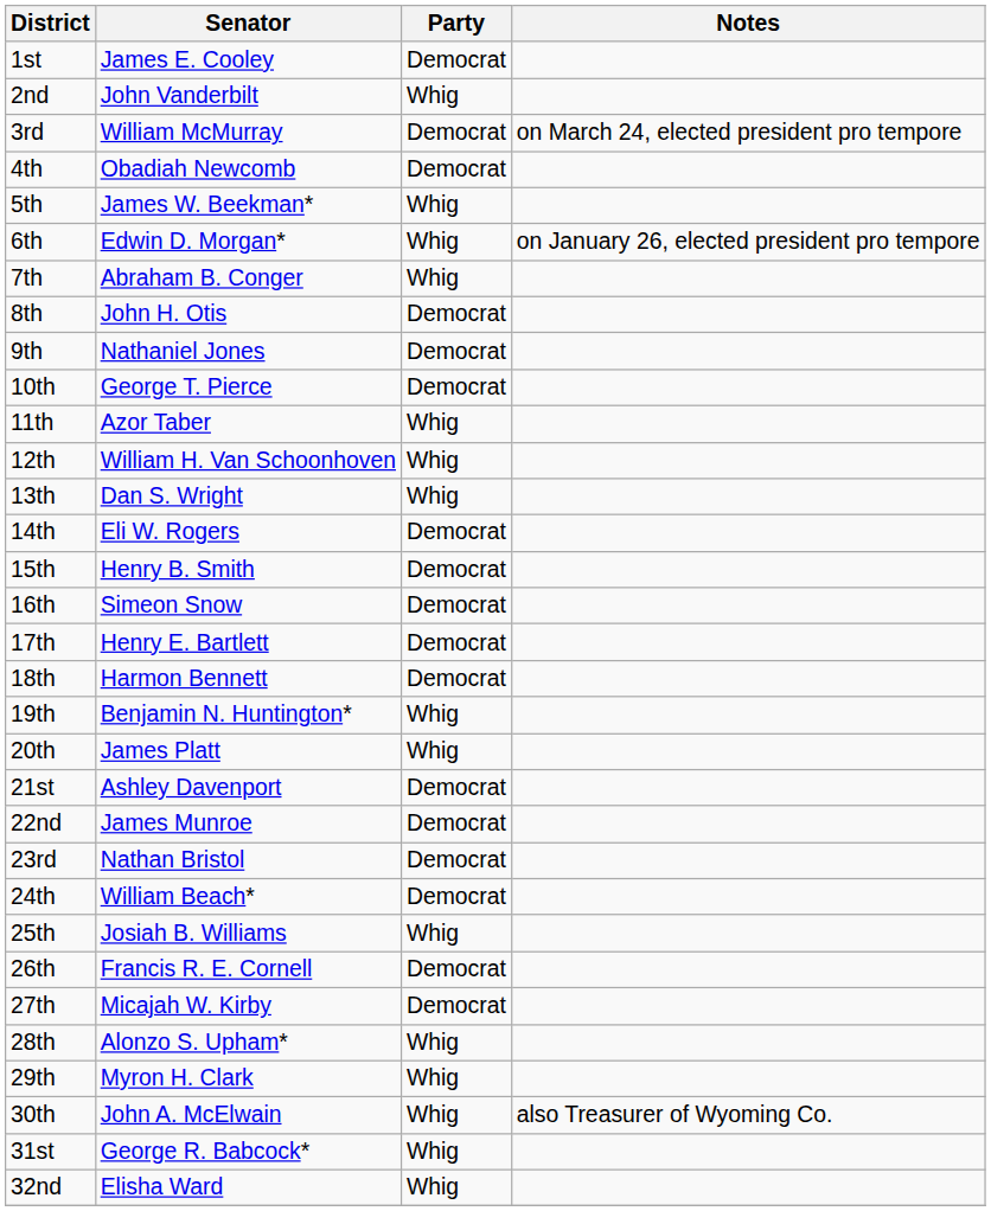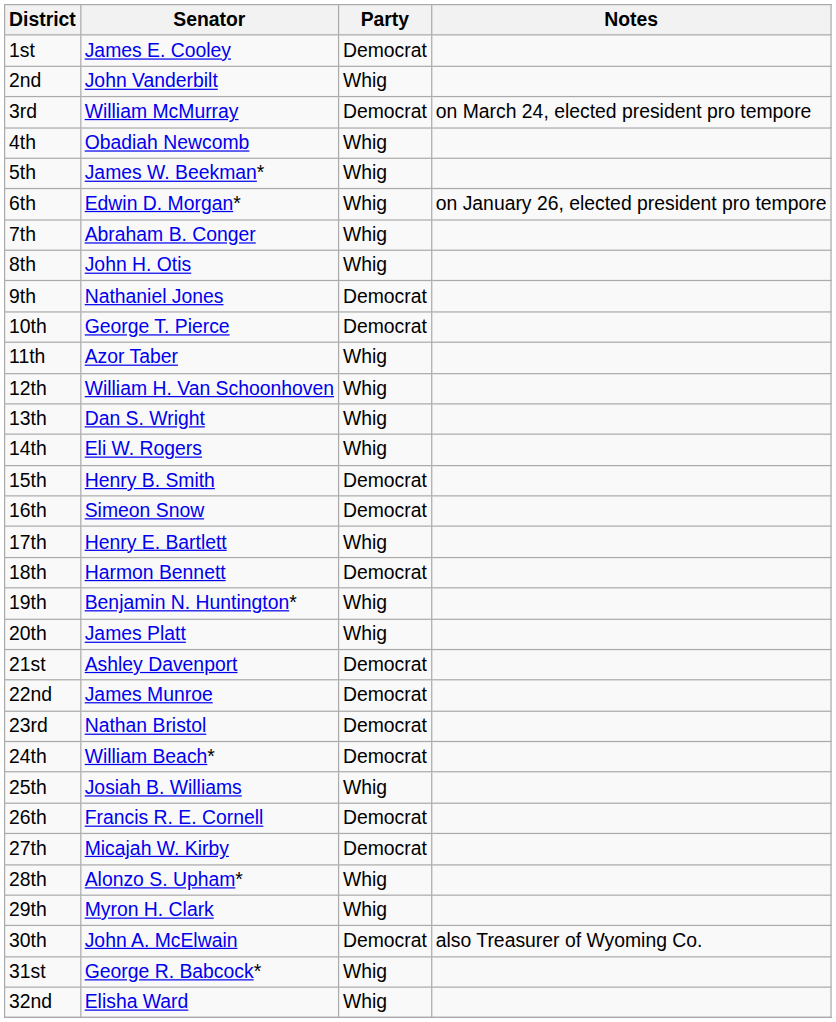 <table class=wikitable>
 <tr>
 <th>District</th>
 <th>Senator</th>
 <th>Party</th>
 <th>Notes</th>
 </tr>
 <tr>
 <td>1st</td>
 <td><a href='#'>James E. Cooley</a></td>
 <td>Democrat</td>
 <td></td>
 </tr>
 <tr>
 <td>2nd</td>
 <td><a href='#'>John Vanderbilt</a></td>
 <td>Whig</td>
 <td></td>
 </tr>
 <tr>
 <td>3rd</td>
 <td><a href='#'>William McMurray</a></td>
 <td>Democrat</td>
 <td>on March 24, elected president pro tempore</td>
 </tr>
 <tr>
 <td>4th</td>
 <td><a href='#'>Obadiah Newcomb</a></td>
-<td>Democrat</td>
+<td>Whig</td>
 <td></td>
 </tr>
 <tr>
 <td>5th</td>
 <td><a href='#'>James W. Beekman</a>*</td>
 <td>Whig</td>
 <td></td>
 </tr>
 <tr>
 <td>6th</td>
 <td><a href='#'>Edwin D. Morgan</a>*</td>
 <td>Whig</td>
 <td>on January 26, elected president pro tempore</td>
 </tr>
 <tr>
 <td>7th</td>
 <td><a href='#'>Abraham B. Conger</a></td>
 <td>Whig</td>
 <td></td>
 </tr>
 <tr>
 <td>8th</td>
 <td><a href='#'>John H. Otis</a></td>
-<td>Democrat</td>
+<td>Whig</td>
 <td></td>
 </tr>
 <tr>
 <td>9th</td>
 <td><a href='#'>Nathaniel Jones</a></td>
 <td>Democrat</td>
 <td></td>
 </tr>
 <tr>
 <td>10th</td>
 <td><a href='#'>George T. Pierce</a></td>
 <td>Democrat</td>
 <td></td>
 </tr>
 <tr>
 <td>11th</td>
 <td><a href='#'>Azor Taber</a></td>
 <td>Whig</td>
 <td></td>
 </tr>
 <tr>
 <td>12th</td>
 <td><a href='#'>William H. Van Schoonhoven</a></td>
 <td>Whig</td>
 <td></td>
 </tr>
 <tr>
 <td>13th</td>
 <td><a href='#'>Dan S. Wright</a></td>
 <td>Whig</td>
 <td></td>
 </tr>
 <tr>
 <td>14th</td>
 <td><a href='#'>Eli W. Rogers</a></td>
-<td>Democrat</td>
+<td>Whig</td>
 <td></td>
 </tr>
 <tr>
 <td>15th</td>
 <td><a href='#'>Henry B. Smith</a></td>
 <td>Democrat</td>
 <td></td>
 </tr>
 <tr>
 <td>16th</td>
 <td><a href='#'>Simeon Snow</a></td>
 <td>Democrat</td>
 <td></td>
 </tr>
 <tr>
 <td>17th</td>
 <td><a href='#'>Henry E. Bartlett</a></td>
-<td>Democrat</td>
+<td>Whig</td>
 <td></td>
 </tr>
 <tr>
 <td>18th</td>
 <td><a href='#'>Harmon Bennett</a></td>
 <td>Democrat</td>
 <td></td>
 </tr>
 <tr>
 <td>19th</td>
 <td><a href='#'>Benjamin N. Huntington</a>*</td>
 <td>Whig</td>
 <td></td>
 </tr>
 <tr>
 <td>20th</td>
 <td><a href='#'>James Platt</a></td>
 <td>Whig</td>
 <td></td>
 </tr>
 <tr>
 <td>21st</td>
 <td><a href='#'>Ashley Davenport</a></td>
 <td>Democrat</td>
 <td></td>
 </tr>
 <tr>
 <td>22nd</td>
 <td><a href='#'>James Munroe</a></td>
 <td>Democrat</td>
 <td></td>
 </tr>
 <tr>
 <td>23rd</td>
 <td><a href='#'>Nathan Bristol</a></td>
 <td>Democrat</td>
 <td></td>
 </tr>
 <tr>
 <td>24th</td>
 <td><a href='#'>William Beach</a>*</td>
 <td>Democrat</td>
 <td></td>
 </tr>
 <tr>
 <td>25th</td>
 <td><a href='#'>Josiah B. Williams</a></td>
 <td>Whig</td>
 <td></td>
 </tr>
 <tr>
 <td>26th</td>
 <td><a href='#'>Francis R. E. Cornell</a></td>
 <td>Democrat</td>
 <td></td>
 </tr>
 <tr>
 <td>27th</td>
 <td><a href='#'>Micajah W. Kirby</a></td>
 <td>Democrat</td>
 <td></td>
 </tr>
 <tr>
 <td>28th</td>
 <td><a href='#'>Alonzo S. Upham</a>*</td>
 <td>Whig</td>
 <td></td>
 </tr>
 <tr>
 <td>29th</td>
 <td><a href='#'>Myron H. Clark</a></td>
 <td>Whig</td>
 <td></td>
 </tr>
 <tr>
 <td>30th</td>
 <td><a href='#'>John A. McElwain</a></td>
-<td>Whig</td>
+<td>Democrat</td>
 <td>also Treasurer of Wyoming Co.</td>
 </tr>
 <tr>
 <td>31st</td>
 <td><a href='#'>George R. Babcock</a>*</td>
 <td>Whig</td>
 <td></td>
 </tr>
 <tr>
 <td>32nd</td>
 <td><a href='#'>Elisha Ward</a></td>
 <td>Whig</td>
 <td></td>
 </tr>
 <tr>
 </tr>
 </table>
